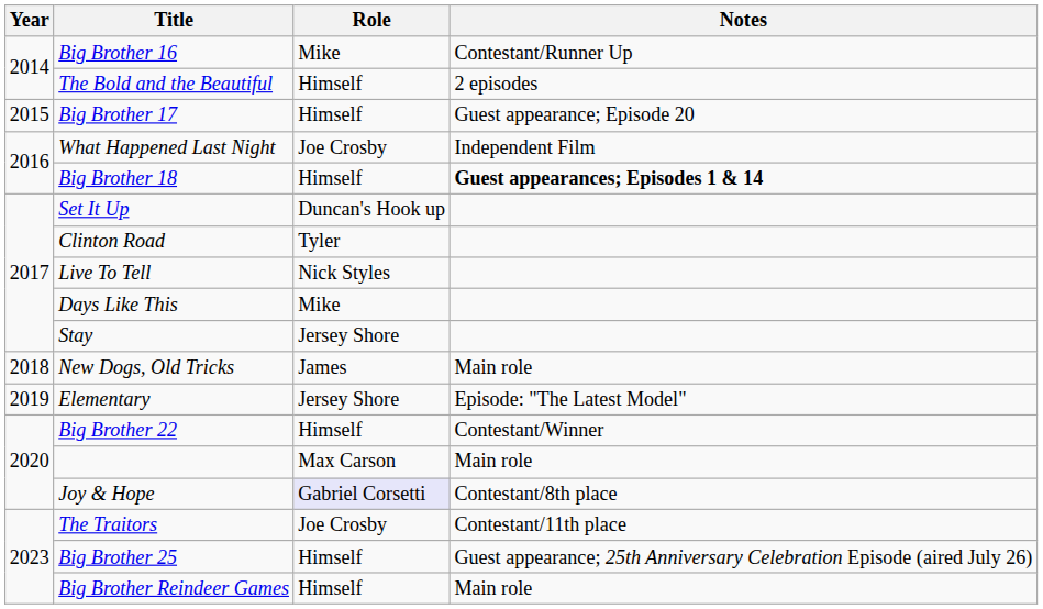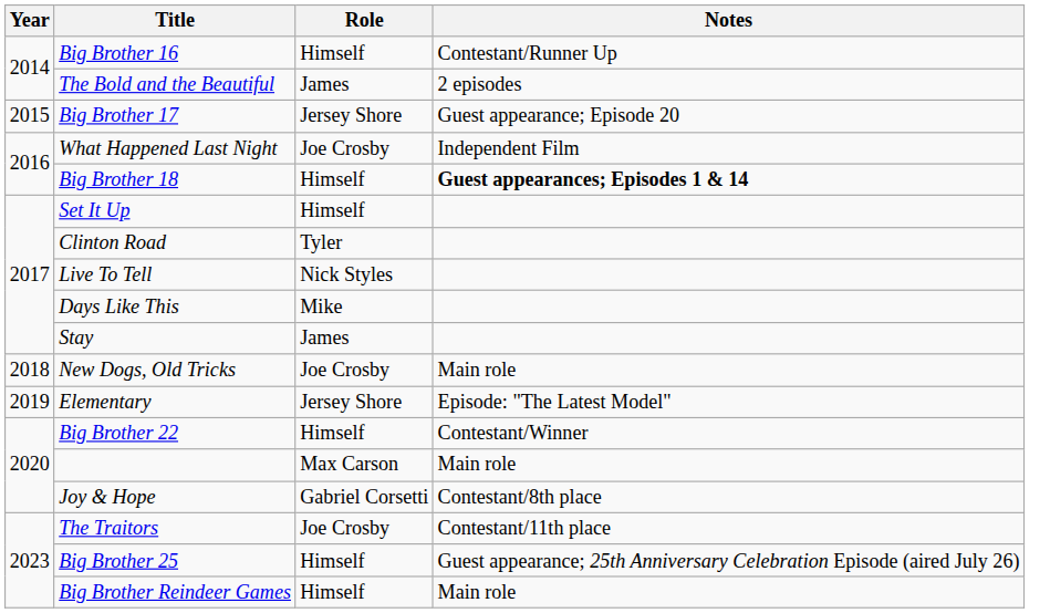 <table class="wikitable sortable">
 <tr>
 <th>Year</th>
 <th>Title</th>
 <th>Role</th>
 <th class="unsortable">Notes</th>
 </tr>
 <tr>
 <td rowspan="2">2014</td>
 <td><em><a href='#'>Big Brother 16</a></em></td>
-<td>Mike</td>
+<td>Himself</td>
 <td>Contestant/Runner Up</td>
 </tr>
 <tr>
 <td><em><a href='#'>The Bold and the Beautiful</a></em></td>
-<td>Himself</td>
+<td>James</td>
 <td>2 episodes</td>
 </tr>
 <tr>
 <td rowspan="1">2015</td>
 <td><em><a href='#'>Big Brother 17</a></em></td>
-<td>Himself</td>
+<td>Jersey Shore</td>
 <td>Guest appearance; Episode 20</td>
 </tr>
 <tr>
 <td rowspan="2">2016</td>
 <td><em>What Happened Last Night</em></td>
 <td>Joe Crosby</td>
 <td>Independent Film</td>
 </tr>
 <tr>
 <td><em><a href='#'>Big Brother 18</a></em></td>
 <td>Himself</td>
 <td><strong>Guest appearances; Episodes 1 & 14</strong></td>
 </tr>
 <tr>
 <td rowspan="5">2017</td>
 <td><em><a href='#'>Set It Up</a></em></td>
-<td>Duncan's Hook up</td>
+<td>Himself</td>
 <td></td>
 </tr>
 <tr>
 <td><em>Clinton Road</em></td>
 <td>Tyler</td>
 <td></td>
 </tr>
 <tr>
 <td><em>Live To Tell</em></td>
 <td>Nick Styles</td>
 <td></td>
 </tr>
 <tr>
 <td><em>Days Like This</em></td>
 <td>Mike</td>
 <td></td>
 </tr>
 <tr>
 <td><em>Stay</em></td>
-<td>Jersey Shore</td>
+<td>James</td>
 <td></td>
 </tr>
 <tr>
 <td rowspan="1">2018</td>
 <td><em>New Dogs, Old Tricks</em></td>
-<td>James</td>
+<td>Joe Crosby</td>
 <td>Main role</td>
 </tr>
 <tr>
 <td rowspan="1">2019</td>
 <td><em>Elementary</em></td>
 <td>Jersey Shore</td>
 <td>Episode: "The Latest Model"</td>
 </tr>
 <tr>
 <td rowspan="3">2020</td>
 <td><em><a href='#'>Big Brother 22</a></em></td>
 <td>Himself</td>
 <td>Contestant/Winner</td>
 </tr>
 <tr>
 <td></td>
 <td>Max Carson</td>
 <td>Main role</td>
 </tr>
 <tr>
 <td><em>Joy & Hope</em></td>
-<td style="background: lavender;">Gabriel Corsetti</td>
+<td>Gabriel Corsetti</td>
 <td>Contestant/8th place</td>
 </tr>
 <tr>
 <td rowspan="3">2023</td>
 <td><em><a href='#'>The Traitors</a></em></td>
 <td>Joe Crosby</td>
 <td>Contestant/11th place</td>
 </tr>
 <tr>
 <td><em><a href='#'>Big Brother 25</a></em></td>
 <td>Himself</td>
 <td>Guest appearance; <em>25th Anniversary Celebration</em> Episode (aired July 26)</td>
 </tr>
 <tr>
 <td><em><a href='#'>Big Brother Reindeer Games</a></em></td>
 <td>Himself</td>
 <td>Main role</td>
 </tr>
 </table>
